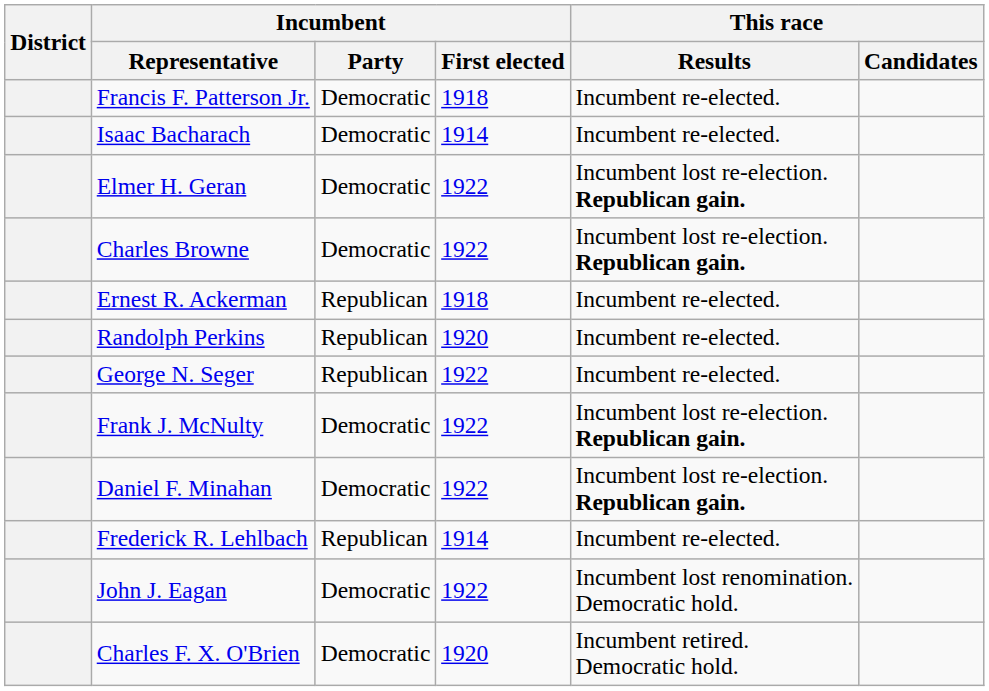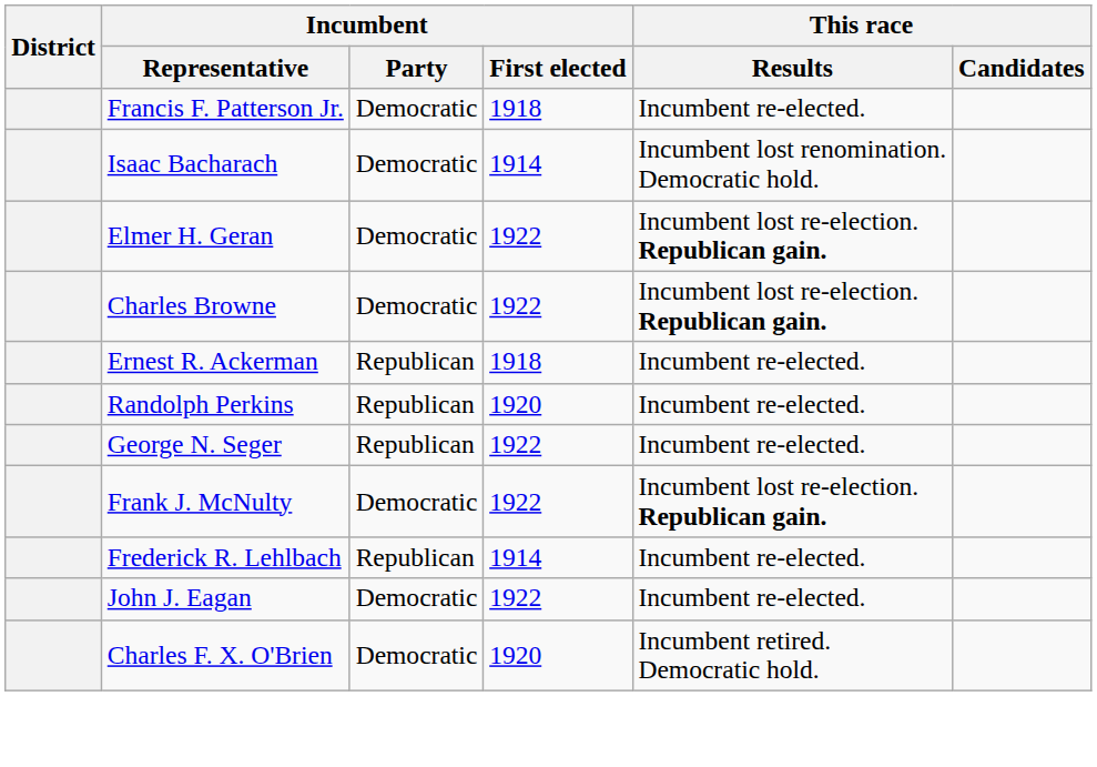 <table class=wikitable>
 <tr>
 <th rowspan=2>District</th>
 <th colspan=3>Incumbent</th>
 <th colspan=2>This race</th>
 </tr>
 <tr>
 <th>Representative</th>
 <th>Party</th>
 <th>First elected</th>
 <th>Results</th>
 <th>Candidates</th>
 </tr>
 <tr>
 <th></th>
 <td><a href='#'>Francis F. Patterson Jr.</a></td>
 <td>Democratic</td>
 <td><a href='#'>1918</a></td>
 <td>Incumbent re-elected.</td>
 <td nowrap></td>
 </tr>
 <tr>
 <th></th>
 <td><a href='#'>Isaac Bacharach</a></td>
 <td>Democratic</td>
 <td><a href='#'>1914</a></td>
-<td>Incumbent re-elected.</td>
+<td>Incumbent lost renomination.<br>Democratic hold.</td>
 <td nowrap></td>
 </tr>
 <tr>
 <th></th>
 <td><a href='#'>Elmer H. Geran</a></td>
 <td>Democratic</td>
 <td><a href='#'>1922</a></td>
 <td>Incumbent lost re-election.<br><strong>Republican gain.</strong></td>
 <td nowrap></td>
 </tr>
 <tr>
 <th></th>
 <td><a href='#'>Charles Browne</a></td>
 <td>Democratic</td>
 <td><a href='#'>1922</a></td>
 <td>Incumbent lost re-election.<br><strong>Republican gain.</strong></td>
 <td nowrap></td>
 </tr>
 <tr>
 <th></th>
 <td><a href='#'>Ernest R. Ackerman</a></td>
 <td>Republican</td>
 <td><a href='#'>1918</a></td>
 <td>Incumbent re-elected.</td>
 <td nowrap></td>
 </tr>
 <tr>
 <th></th>
 <td><a href='#'>Randolph Perkins</a></td>
 <td>Republican</td>
 <td><a href='#'>1920</a></td>
 <td>Incumbent re-elected.</td>
 <td nowrap></td>
 </tr>
 <tr>
 <th></th>
 <td><a href='#'>George N. Seger</a></td>
 <td>Republican</td>
 <td><a href='#'>1922</a></td>
 <td>Incumbent re-elected.</td>
 <td nowrap></td>
 </tr>
 <tr>
 <th></th>
 <td><a href='#'>Frank J. McNulty</a></td>
 <td>Democratic</td>
 <td><a href='#'>1922</a></td>
 <td>Incumbent lost re-election.<br><strong>Republican gain.</strong></td>
 <td nowrap></td>
 </tr>
 <tr>
 <th></th>
-<td><a href='#'>Daniel F. Minahan</a></td>
-<td>Democratic</td>
-<td><a href='#'>1922</a></td>
-<td>Incumbent lost re-election.<br><strong>Republican gain.</strong></td>
-<td nowrap></td>
-</tr>
-<tr>
-<th></th>
 <td><a href='#'>Frederick R. Lehlbach</a></td>
 <td>Republican</td>
 <td><a href='#'>1914</a></td>
 <td>Incumbent re-elected.</td>
 <td nowrap></td>
 </tr>
 <tr>
 <th></th>
 <td><a href='#'>John J. Eagan</a></td>
 <td>Democratic</td>
 <td><a href='#'>1922</a></td>
-<td>Incumbent lost renomination.<br>Democratic hold.</td>
+<td>Incumbent re-elected.</td>
 <td nowrap></td>
 </tr>
 <tr>
 <th></th>
 <td><a href='#'>Charles F. X. O'Brien</a></td>
 <td>Democratic</td>
 <td><a href='#'>1920</a></td>
 <td>Incumbent retired.<br>Democratic hold.</td>
 <td nowrap></td>
 </tr>
 </table>
